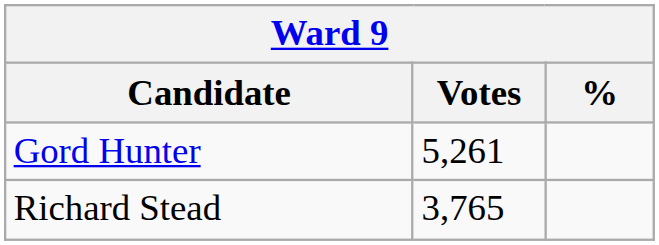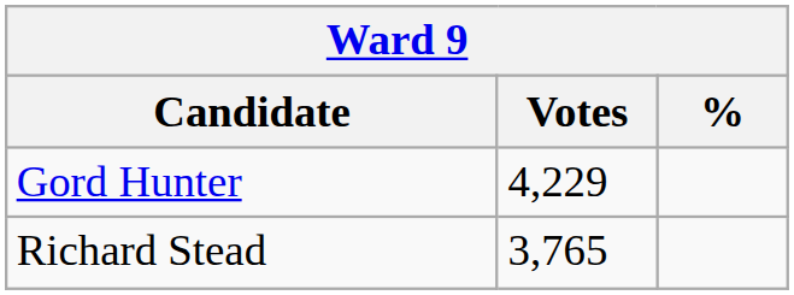 <table class="wikitable">
 <tr>
 <th colspan="3"><a href='#'>Ward 9</a></th>
 </tr>
 <tr>
 <th style="width: 170px">Candidate</th>
 <th style="width: 50px">Votes</th>
 <th style="width: 40px">%</th>
 </tr>
 <tr>
 <td><a href='#'>Gord Hunter</a></td>
-<td>5,261</td>
+<td>4,229</td>
 <td></td>
 </tr>
 <tr>
 <td>Richard Stead</td>
 <td>3,765</td>
 <td></td>
 </tr>
 </table>
